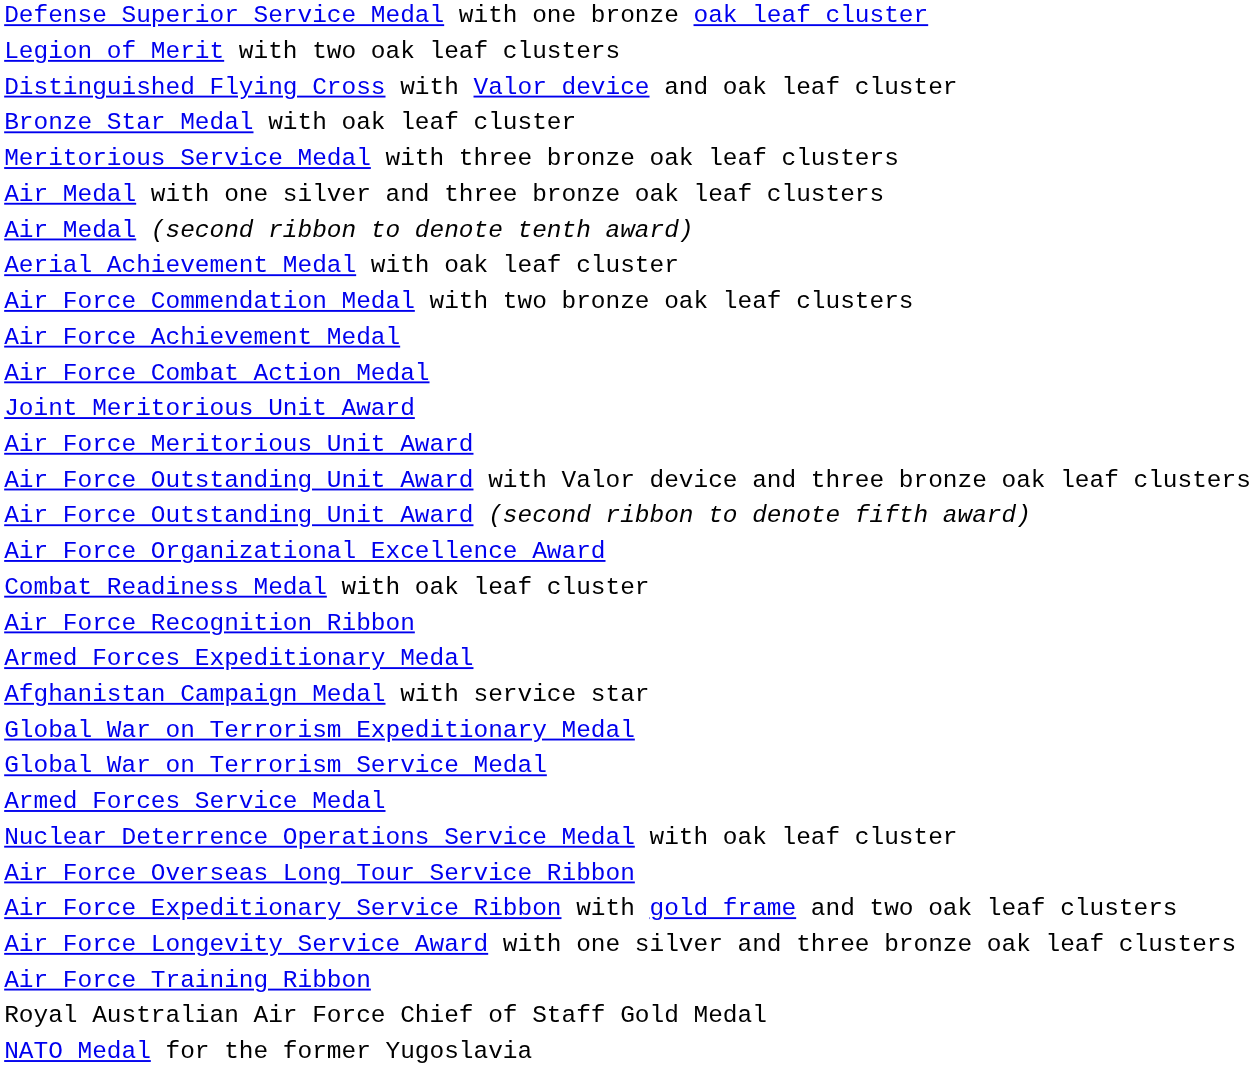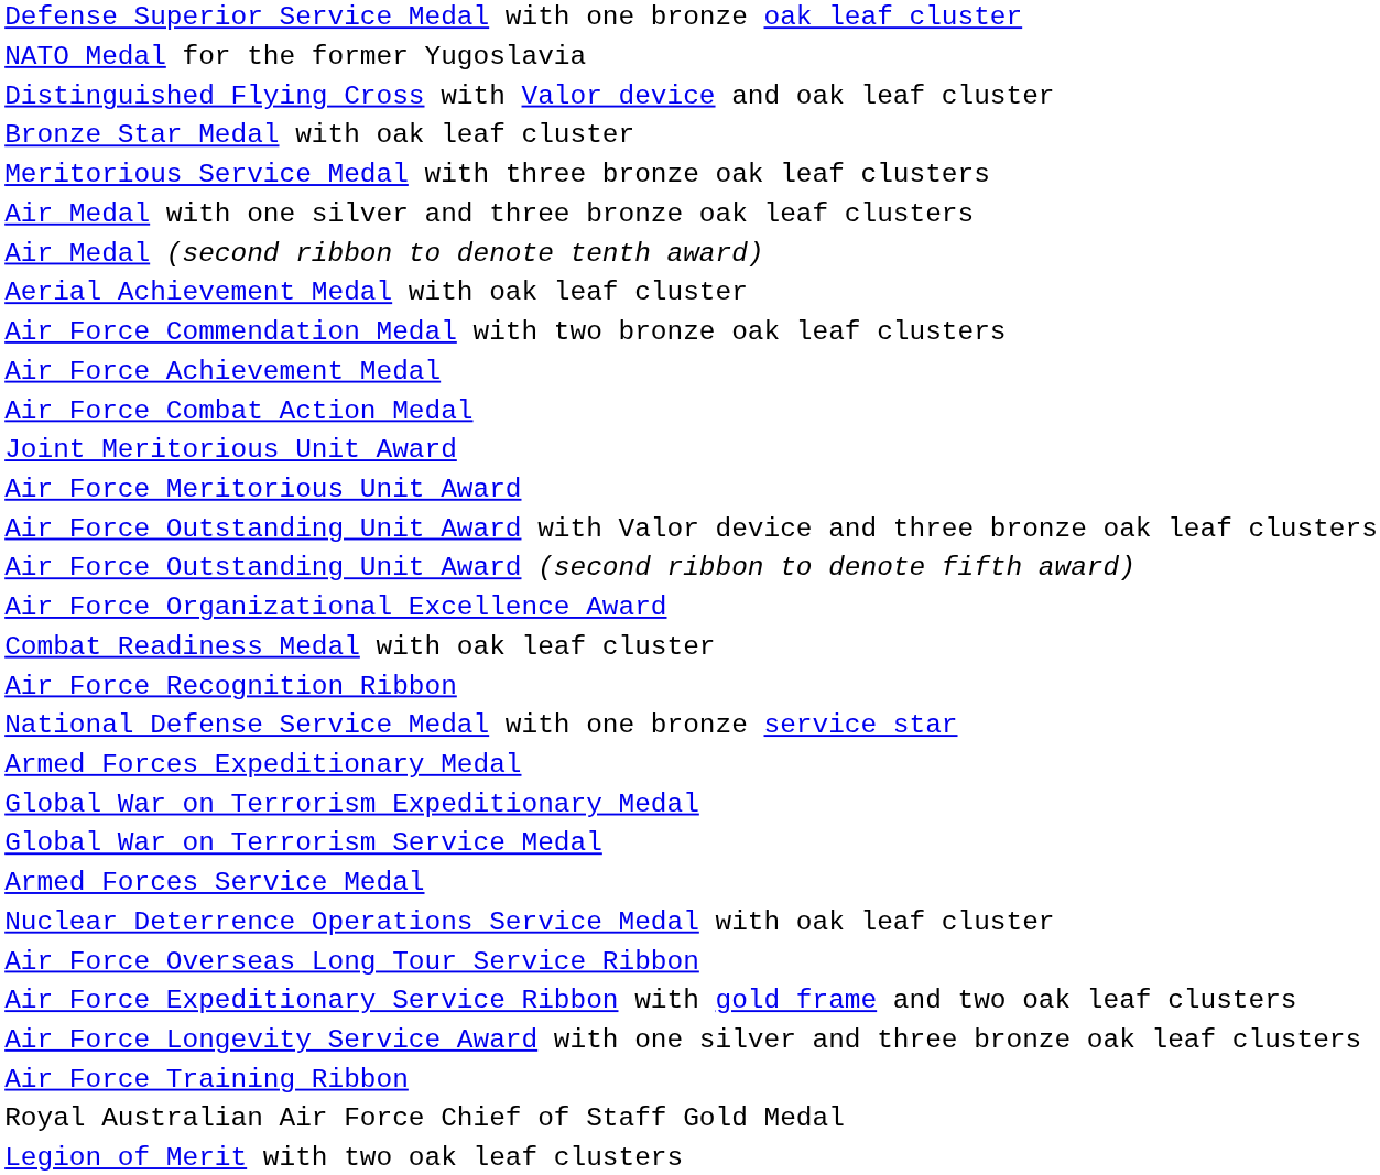 <table>
 <tr>
 <td></td>
 <td><a href='#'>Defense Superior Service Medal</a> with one bronze <a href='#'>oak leaf cluster</a></td>
 </tr>
 <tr>
-<td><span></span><span></span></td>
-<td><a href='#'>Legion of Merit</a> with two oak leaf clusters</td>
+<td></td>
+<td><a href='#'>NATO Medal</a> for the former Yugoslavia</td>
 </tr>
 <tr>
 <td><span></span><span></span></td>
 <td><a href='#'>Distinguished Flying Cross</a> with <a href='#'>Valor device</a> and oak leaf cluster</td>
 </tr>
 <tr>
 <td></td>
 <td><a href='#'>Bronze Star Medal</a> with oak leaf cluster</td>
 </tr>
 <tr>
 <td><span></span><span></span><span></span></td>
 <td><a href='#'>Meritorious Service Medal</a> with three bronze oak leaf clusters</td>
 </tr>
 <tr>
 <td><span></span><span></span><span></span><span></span></td>
 <td><a href='#'>Air Medal</a> with one silver and three bronze oak leaf clusters</td>
 </tr>
 <tr>
 <td></td>
 <td><a href='#'>Air Medal</a> <em>(second ribbon to denote tenth award)</em></td>
 </tr>
 <tr>
 <td></td>
 <td><a href='#'>Aerial Achievement Medal</a> with oak leaf cluster</td>
 </tr>
 <tr>
 <td><span></span><span></span></td>
 <td><a href='#'>Air Force Commendation Medal</a> with two bronze oak leaf clusters</td>
 </tr>
 <tr>
 <td></td>
 <td><a href='#'>Air Force Achievement Medal</a></td>
 </tr>
 <tr>
 <td></td>
 <td><a href='#'>Air Force Combat Action Medal</a></td>
 </tr>
 <tr>
 <td></td>
 <td><a href='#'>Joint Meritorious Unit Award</a></td>
 </tr>
 <tr>
 <td></td>
 <td><a href='#'>Air Force Meritorious Unit Award</a></td>
 </tr>
 <tr>
 <td><span></span><span></span><span></span><span></span></td>
 <td><a href='#'>Air Force Outstanding Unit Award</a> with Valor device and three bronze oak leaf clusters</td>
 </tr>
 <tr>
 <td></td>
 <td><a href='#'>Air Force Outstanding Unit Award</a> <em>(second ribbon to denote fifth award)</em></td>
 </tr>
 <tr>
 <td></td>
 <td><a href='#'>Air Force Organizational Excellence Award</a></td>
 </tr>
 <tr>
 <td></td>
 <td><a href='#'>Combat Readiness Medal</a> with oak leaf cluster</td>
 </tr>
 <tr>
 <td></td>
 <td><a href='#'>Air Force Recognition Ribbon</a></td>
 </tr>
 <tr>
 <td></td>
-<td><a href='#'>Armed Forces Expeditionary Medal</a></td>
+<td><a href='#'>National Defense Service Medal</a> with one bronze <a href='#'>service star</a></td>
 </tr>
 <tr>
 <td></td>
-<td><a href='#'>Afghanistan Campaign Medal</a> with service star</td>
+<td><a href='#'>Armed Forces Expeditionary Medal</a></td>
 </tr>
 <tr>
 <td></td>
 <td><a href='#'>Global War on Terrorism Expeditionary Medal</a></td>
 </tr>
 <tr>
 <td></td>
 <td><a href='#'>Global War on Terrorism Service Medal</a></td>
 </tr>
 <tr>
 <td></td>
 <td><a href='#'>Armed Forces Service Medal</a></td>
 </tr>
 <tr>
 <td></td>
 <td><a href='#'>Nuclear Deterrence Operations Service Medal</a> with oak leaf cluster</td>
 </tr>
 <tr>
 <td></td>
 <td><a href='#'>Air Force Overseas Long Tour Service Ribbon</a></td>
 </tr>
 <tr>
 <td><span></span><span></span></td>
 <td><a href='#'>Air Force Expeditionary Service Ribbon</a> with <a href='#'>gold frame</a> and two oak leaf clusters</td>
 </tr>
 <tr>
 <td><span></span><span></span><span></span><span></span></td>
 <td><a href='#'>Air Force Longevity Service Award</a> with one silver and three bronze oak leaf clusters</td>
 </tr>
 <tr>
 <td></td>
 <td><a href='#'>Air Force Training Ribbon</a></td>
 </tr>
 <tr>
 <td></td>
 <td>Royal Australian Air Force Chief of Staff Gold Medal</td>
 </tr>
 <tr>
-<td></td>
-<td><a href='#'>NATO Medal</a> for the former Yugoslavia</td>
+<td><span></span><span></span></td>
+<td><a href='#'>Legion of Merit</a> with two oak leaf clusters</td>
 </tr>
 </table>
